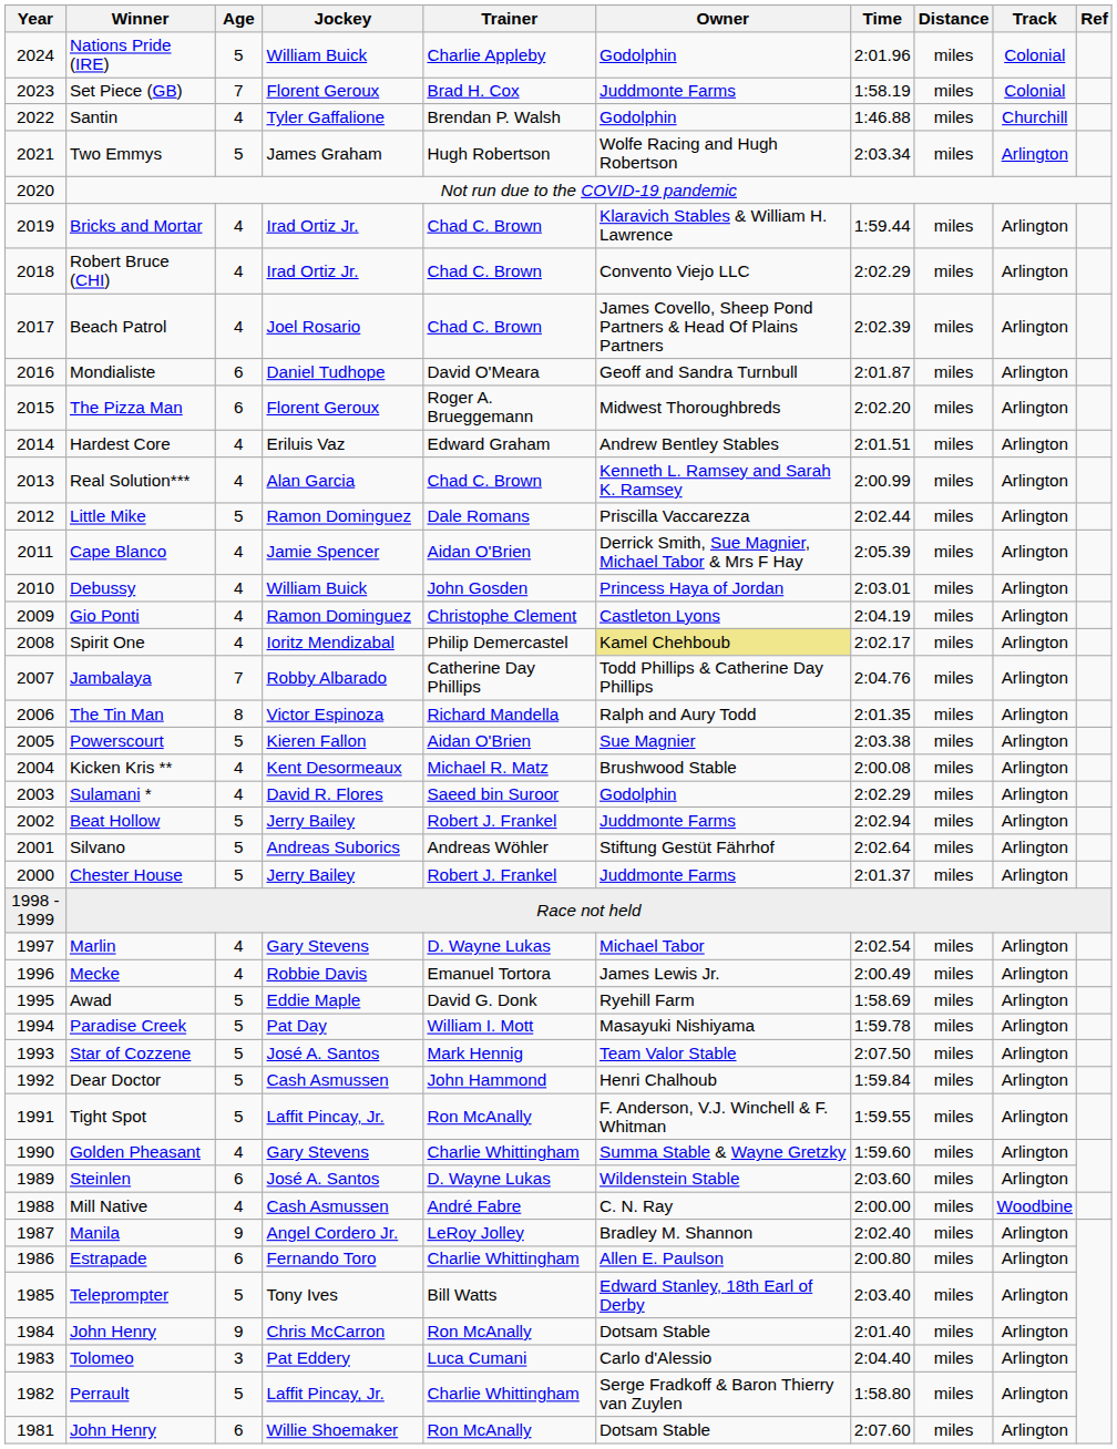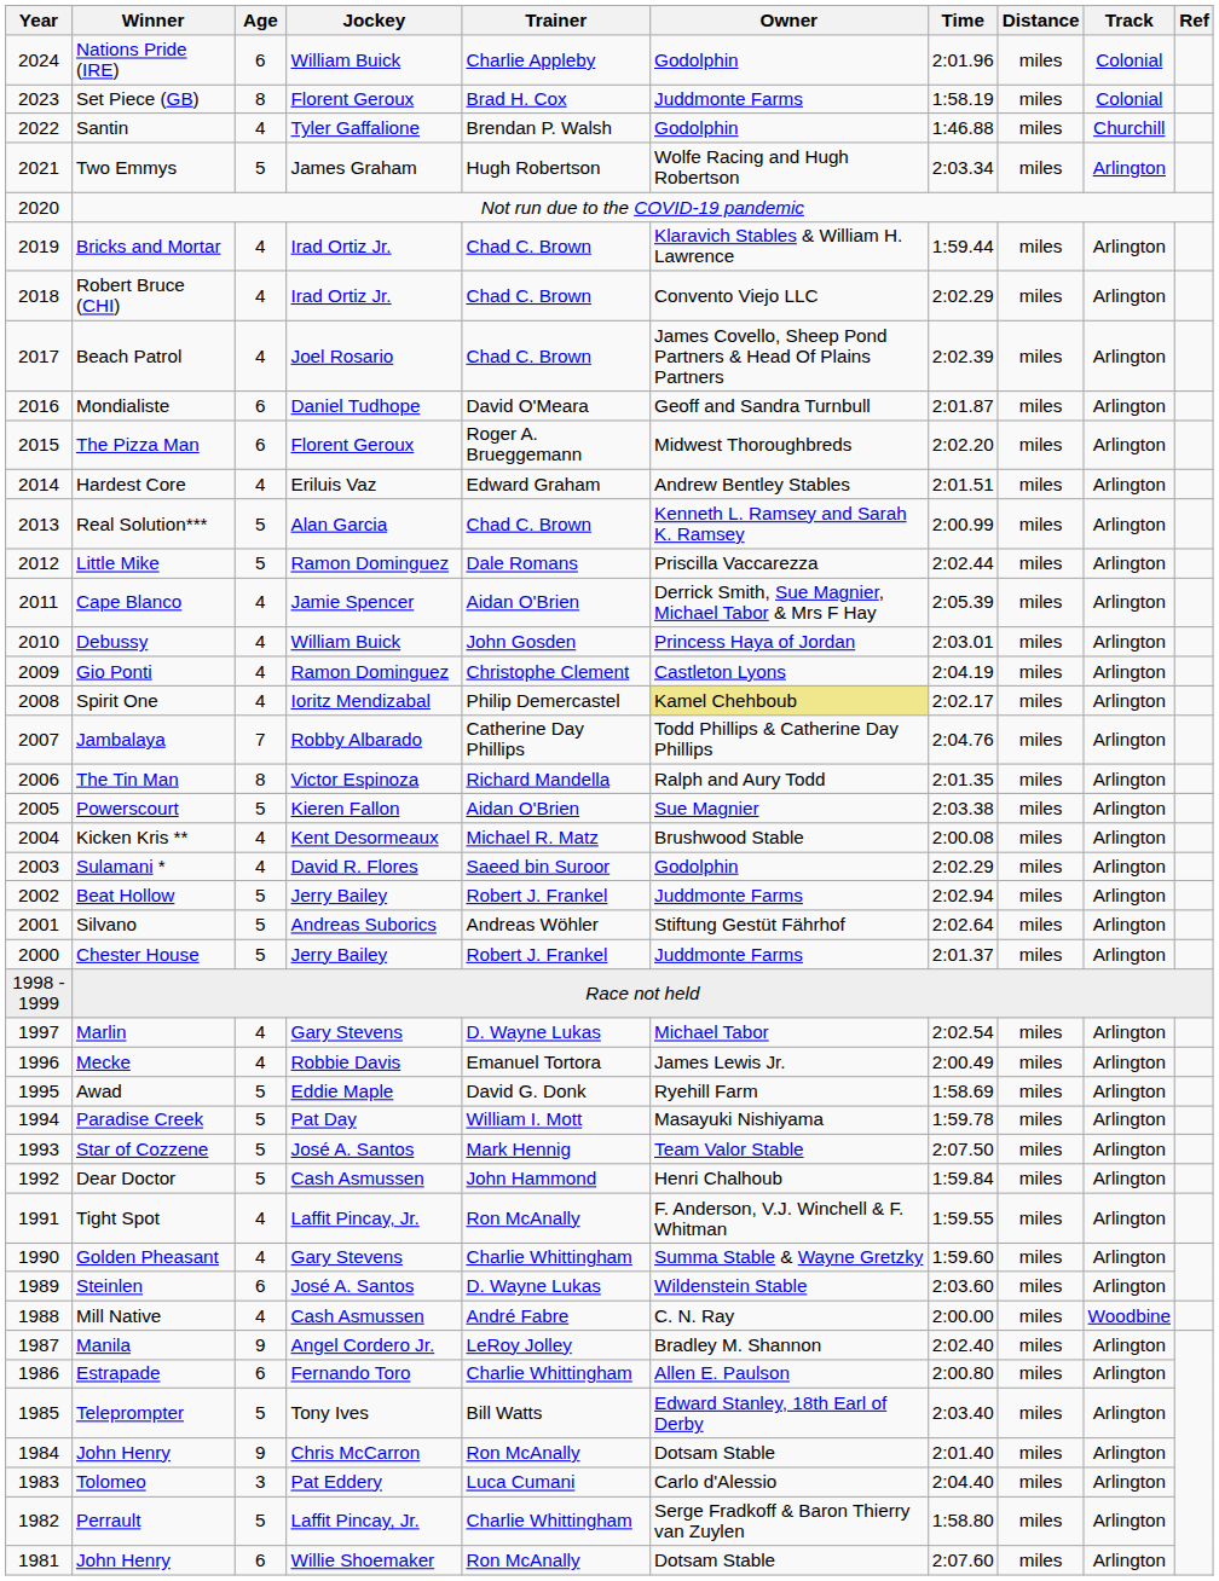 <table class="wikitable sortable" style="font-size:90%">
 <tr>
 <th style="width:45px">Year<br></th>
 <th style="width:120px">Winner<br></th>
 <th style="width:34px">Age<br></th>
 <th style="width:130px">Jockey<br></th>
 <th style="width:140px">Trainer<br></th>
 <th style="width:210px">Owner<br></th>
 <th style="width:40px">Time</th>
 <th style="width:40px">Distance</th>
 <th style="width:50px">Track</th>
 <th style="width:20px">Ref</th>
 </tr>
 <tr>
 <td align=center>2024</td>
 <td><a href='#'>Nations Pride</a> (<a href='#'>IRE</a>)</td>
-<td align=center>5</td>
+<td align=center>6</td>
 <td><a href='#'>William Buick</a></td>
 <td><a href='#'>Charlie Appleby</a></td>
 <td><a href='#'>Godolphin</a></td>
 <td align=center>2:01.96</td>
 <td align=center> miles</td>
 <td align=center><a href='#'>Colonial</a></td>
 <td align=center></td>
 </tr>
 <tr>
 <td align=center>2023</td>
 <td>Set Piece (<a href='#'>GB</a>)</td>
-<td align=center>7</td>
+<td align=center>8</td>
 <td><a href='#'>Florent Geroux</a></td>
 <td><a href='#'>Brad H. Cox</a></td>
 <td><a href='#'>Juddmonte Farms</a></td>
 <td align=center>1:58.19</td>
 <td align=center> miles</td>
 <td align=center><a href='#'>Colonial</a></td>
 <td align=center></td>
 </tr>
 <tr>
 <td align=center>2022</td>
 <td>Santin</td>
 <td align=center>4</td>
 <td><a href='#'>Tyler Gaffalione</a></td>
 <td>Brendan P. Walsh</td>
 <td><a href='#'>Godolphin</a></td>
 <td align=center>1:46.88</td>
 <td align=center> miles</td>
 <td align=center><a href='#'>Churchill</a></td>
 <td align=center></td>
 </tr>
 <tr>
 <td align=center>2021</td>
 <td>Two Emmys</td>
 <td align=center>5</td>
 <td>James Graham</td>
 <td>Hugh Robertson</td>
 <td>Wolfe Racing and Hugh Robertson</td>
 <td align=center>2:03.34</td>
 <td align=center> miles</td>
 <td align=center><a href='#'>Arlington</a></td>
 <td align=center></td>
 </tr>
 <tr>
 <td align=center>2020</td>
 <td align=center colspan=10><em>Not run due to the <a href='#'>COVID-19 pandemic</a></em></td>
 </tr>
 <tr>
 <td align=center>2019</td>
 <td><a href='#'>Bricks and Mortar</a></td>
 <td align=center>4</td>
 <td><a href='#'>Irad Ortiz Jr.</a></td>
 <td><a href='#'>Chad C. Brown</a></td>
 <td><a href='#'>Klaravich Stables</a> & William H. Lawrence</td>
 <td align=center>1:59.44</td>
 <td align=center> miles</td>
 <td align=center>Arlington</td>
 <td align=center></td>
 </tr>
 <tr>
 <td align=center>2018</td>
 <td>Robert Bruce (<a href='#'>CHI</a>)</td>
 <td align=center>4</td>
 <td><a href='#'>Irad Ortiz Jr.</a></td>
 <td><a href='#'>Chad C. Brown</a></td>
 <td>Convento Viejo LLC</td>
 <td align=center>2:02.29</td>
 <td align=center> miles</td>
 <td align=center>Arlington</td>
 <td align=center></td>
 </tr>
 <tr>
 <td align=center>2017</td>
 <td>Beach Patrol</td>
 <td align=center>4</td>
 <td><a href='#'>Joel Rosario</a></td>
 <td><a href='#'>Chad C. Brown</a></td>
 <td>James Covello, Sheep Pond Partners & Head Of Plains Partners</td>
 <td align=center>2:02.39</td>
 <td align=center> miles</td>
 <td align=center>Arlington</td>
 <td align=center></td>
 </tr>
 <tr>
 <td align=center>2016</td>
 <td>Mondialiste</td>
 <td align=center>6</td>
 <td><a href='#'>Daniel Tudhope</a></td>
 <td>David O'Meara</td>
 <td>Geoff and Sandra Turnbull</td>
 <td align=center>2:01.87</td>
 <td align=center> miles</td>
 <td align=center>Arlington</td>
 <td align=center></td>
 </tr>
 <tr>
 <td align=center>2015</td>
 <td><a href='#'>The Pizza Man</a></td>
 <td align=center>6</td>
 <td><a href='#'>Florent Geroux</a></td>
 <td>Roger A. Brueggemann</td>
 <td>Midwest Thoroughbreds</td>
 <td align=center>2:02.20</td>
 <td align=center> miles</td>
 <td align=center>Arlington</td>
 <td align=center></td>
 </tr>
 <tr>
 <td align=center>2014</td>
 <td>Hardest Core</td>
 <td align=center>4</td>
 <td>Eriluis Vaz</td>
 <td>Edward Graham</td>
 <td>Andrew Bentley Stables</td>
 <td align=center>2:01.51</td>
 <td align=center> miles</td>
 <td align=center>Arlington</td>
 <td align=center></td>
 </tr>
 <tr>
 <td align=center>2013</td>
 <td>Real Solution***</td>
-<td align=center>4</td>
+<td align=center>5</td>
 <td><a href='#'>Alan Garcia</a></td>
 <td><a href='#'>Chad C. Brown</a></td>
 <td><a href='#'>Kenneth L. Ramsey and Sarah K. Ramsey</a></td>
 <td align=center>2:00.99</td>
 <td align=center> miles</td>
 <td align=center>Arlington</td>
 <td align=center></td>
 </tr>
 <tr>
 <td align=center>2012</td>
 <td><a href='#'>Little Mike</a></td>
 <td align=center>5</td>
 <td><a href='#'>Ramon Dominguez</a></td>
 <td><a href='#'>Dale Romans</a></td>
 <td>Priscilla Vaccarezza</td>
 <td align=center>2:02.44</td>
 <td align=center> miles</td>
 <td align=center>Arlington</td>
 <td align=center></td>
 </tr>
 <tr>
 <td align=center>2011</td>
 <td><a href='#'>Cape Blanco</a></td>
 <td align=center>4</td>
 <td><a href='#'>Jamie Spencer</a></td>
 <td><a href='#'>Aidan O'Brien</a></td>
 <td>Derrick Smith, <a href='#'>Sue Magnier</a>, <a href='#'>Michael Tabor</a> & Mrs F Hay</td>
 <td align=center>2:05.39</td>
 <td align=center> miles</td>
 <td align=center>Arlington</td>
 <td align=center></td>
 </tr>
 <tr>
 <td align=center>2010</td>
 <td><a href='#'>Debussy</a></td>
 <td align=center>4</td>
 <td><a href='#'>William Buick</a></td>
 <td><a href='#'>John Gosden</a></td>
 <td><a href='#'>Princess Haya of Jordan</a></td>
 <td align=center>2:03.01</td>
 <td align=center> miles</td>
 <td align=center>Arlington</td>
 <td align=center></td>
 </tr>
 <tr>
 <td align=center>2009</td>
 <td><a href='#'>Gio Ponti</a></td>
 <td align=center>4</td>
 <td><a href='#'>Ramon Dominguez</a></td>
 <td><a href='#'>Christophe Clement</a></td>
 <td><a href='#'>Castleton Lyons</a></td>
 <td align=center>2:04.19</td>
 <td align=center> miles</td>
 <td align=center>Arlington</td>
 <td align=center></td>
 </tr>
 <tr>
 <td align=center>2008</td>
 <td>Spirit One</td>
 <td align=center>4</td>
 <td><a href='#'>Ioritz Mendizabal</a></td>
 <td>Philip Demercastel</td>
 <td style="background: khaki;">Kamel Chehboub</td>
 <td align=center>2:02.17</td>
 <td align=center> miles</td>
 <td align=center>Arlington</td>
 <td align=center></td>
 </tr>
 <tr>
 <td align=center>2007</td>
 <td><a href='#'>Jambalaya</a></td>
 <td align=center>7</td>
 <td><a href='#'>Robby Albarado</a></td>
 <td>Catherine Day Phillips</td>
 <td>Todd Phillips & Catherine Day Phillips</td>
 <td align=center>2:04.76</td>
 <td align=center> miles</td>
 <td align=center>Arlington</td>
 <td align=center></td>
 </tr>
 <tr>
 <td align=center>2006</td>
 <td><a href='#'>The Tin Man</a></td>
 <td align=center>8</td>
 <td><a href='#'>Victor Espinoza</a></td>
 <td><a href='#'>Richard Mandella</a></td>
 <td>Ralph and Aury Todd</td>
 <td align=center>2:01.35</td>
 <td align=center> miles</td>
 <td align=center>Arlington</td>
 <td align=center></td>
 </tr>
 <tr>
 <td align=center>2005</td>
 <td><a href='#'>Powerscourt</a></td>
 <td align=center>5</td>
 <td><a href='#'>Kieren Fallon</a></td>
 <td><a href='#'>Aidan O'Brien</a></td>
 <td><a href='#'>Sue Magnier</a></td>
 <td align=center>2:03.38</td>
 <td align=center> miles</td>
 <td align=center>Arlington</td>
 <td align=center></td>
 </tr>
 <tr>
 <td align=center>2004</td>
 <td>Kicken Kris **</td>
 <td align=center>4</td>
 <td><a href='#'>Kent Desormeaux</a></td>
 <td><a href='#'>Michael R. Matz</a></td>
 <td>Brushwood Stable</td>
 <td align=center>2:00.08</td>
 <td align=center> miles</td>
 <td align=center>Arlington</td>
 <td align=center></td>
 </tr>
 <tr>
 <td align=center>2003</td>
 <td><a href='#'>Sulamani</a> *</td>
 <td align=center>4</td>
 <td><a href='#'>David R. Flores</a></td>
 <td><a href='#'>Saeed bin Suroor</a></td>
 <td><a href='#'>Godolphin</a></td>
 <td align=center>2:02.29</td>
 <td align=center> miles</td>
 <td align=center>Arlington</td>
 <td align=center></td>
 </tr>
 <tr>
 <td align=center>2002</td>
 <td><a href='#'>Beat Hollow</a></td>
 <td align=center>5</td>
 <td><a href='#'>Jerry Bailey</a></td>
 <td><a href='#'>Robert J. Frankel</a></td>
 <td><a href='#'>Juddmonte Farms</a></td>
 <td align=center>2:02.94</td>
 <td align=center> miles</td>
 <td align=center>Arlington</td>
 <td align=center></td>
 </tr>
 <tr>
 <td align=center>2001</td>
 <td>Silvano</td>
 <td align=center>5</td>
 <td><a href='#'>Andreas Suborics</a></td>
 <td>Andreas Wöhler</td>
 <td>Stiftung Gestüt Fährhof</td>
 <td align=center>2:02.64</td>
 <td align=center> miles</td>
 <td align=center>Arlington</td>
 <td align=center></td>
 </tr>
 <tr>
 <td align=center>2000</td>
 <td><a href='#'>Chester House</a></td>
 <td align=center>5</td>
 <td><a href='#'>Jerry Bailey</a></td>
 <td><a href='#'>Robert J. Frankel</a></td>
 <td><a href='#'>Juddmonte Farms</a></td>
 <td align=center>2:01.37</td>
 <td align=center> miles</td>
 <td align=center>Arlington</td>
 <td align=center></td>
 </tr>
 <tr bgcolor="#eeeeee">
 <td align=center data-sort-value="1998">1998 - 1999</td>
 <td align=center colspan="9"><em>Race not held</em></td>
 </tr>
 <tr>
 <td align=center>1997</td>
 <td><a href='#'>Marlin</a></td>
 <td align=center>4</td>
 <td><a href='#'>Gary Stevens</a></td>
 <td><a href='#'>D. Wayne Lukas</a></td>
 <td><a href='#'>Michael Tabor</a></td>
 <td align=center>2:02.54</td>
 <td align=center> miles</td>
 <td align=center>Arlington</td>
 <td align=center></td>
 </tr>
 <tr>
 <td align=center>1996</td>
 <td><a href='#'>Mecke</a></td>
 <td align=center>4</td>
 <td><a href='#'>Robbie Davis</a></td>
 <td>Emanuel Tortora</td>
 <td>James Lewis Jr.</td>
 <td align=center>2:00.49</td>
 <td align=center> miles</td>
 <td align=center>Arlington</td>
 <td align=center></td>
 </tr>
 <tr>
 <td align=center>1995</td>
 <td>Awad</td>
 <td align=center>5</td>
 <td><a href='#'>Eddie Maple</a></td>
 <td>David G. Donk</td>
 <td>Ryehill Farm</td>
 <td align=center>1:58.69</td>
 <td align=center> miles</td>
 <td align=center>Arlington</td>
 <td align=center></td>
 </tr>
 <tr>
 <td align=center>1994</td>
 <td><a href='#'>Paradise Creek</a></td>
 <td align=center>5</td>
 <td><a href='#'>Pat Day</a></td>
 <td><a href='#'>William I. Mott</a></td>
 <td>Masayuki Nishiyama</td>
 <td align=center>1:59.78</td>
 <td align=center> miles</td>
 <td align=center>Arlington</td>
 <td align=center></td>
 </tr>
 <tr>
 <td align=center>1993</td>
 <td><a href='#'>Star of Cozzene</a></td>
 <td align=center>5</td>
 <td><a href='#'>José A. Santos</a></td>
 <td><a href='#'>Mark Hennig</a></td>
 <td><a href='#'>Team Valor Stable</a></td>
 <td align=center>2:07.50</td>
 <td align=center> miles</td>
 <td align=center>Arlington</td>
 <td align=center></td>
 </tr>
 <tr>
 <td align=center>1992</td>
 <td>Dear Doctor</td>
 <td align=center>5</td>
 <td><a href='#'>Cash Asmussen</a></td>
 <td><a href='#'>John Hammond</a></td>
 <td>Henri Chalhoub</td>
 <td align=center>1:59.84</td>
 <td align=center> miles</td>
 <td align=center>Arlington</td>
 <td align=center></td>
 </tr>
 <tr>
 <td align=center>1991</td>
 <td>Tight Spot</td>
-<td align=center>5</td>
+<td align=center>4</td>
 <td><a href='#'>Laffit Pincay, Jr.</a></td>
 <td><a href='#'>Ron McAnally</a></td>
 <td>F. Anderson, V.J. Winchell & F. Whitman</td>
 <td align=center>1:59.55</td>
 <td align=center> miles</td>
 <td align=center>Arlington</td>
 <td align=center></td>
 </tr>
 <tr>
 <td align=center>1990</td>
 <td><a href='#'>Golden Pheasant</a></td>
 <td align=center>4</td>
 <td><a href='#'>Gary Stevens</a></td>
 <td><a href='#'>Charlie Whittingham</a></td>
 <td><a href='#'>Summa Stable</a> & <a href='#'>Wayne Gretzky</a></td>
 <td align=center>1:59.60</td>
 <td align=center> miles</td>
 <td align=center>Arlington</td>
 </tr>
 <tr>
 <td align=center>1989</td>
 <td><a href='#'>Steinlen</a></td>
 <td align=center>6</td>
 <td><a href='#'>José A. Santos</a></td>
 <td><a href='#'>D. Wayne Lukas</a></td>
 <td><a href='#'>Wildenstein Stable</a></td>
 <td align=center>2:03.60</td>
 <td align=center> miles</td>
 <td align=center>Arlington</td>
 </tr>
 <tr>
 <td align=center>1988</td>
 <td>Mill Native</td>
 <td align=center>4</td>
 <td><a href='#'>Cash Asmussen</a></td>
 <td><a href='#'>André Fabre</a></td>
 <td>C. N. Ray</td>
 <td align=center>2:00.00</td>
 <td align=center> miles</td>
 <td align=center><a href='#'>Woodbine</a></td>
 <td align=center></td>
 </tr>
 <tr>
 <td align=center>1987</td>
 <td><a href='#'>Manila</a></td>
 <td align=center>9</td>
 <td><a href='#'>Angel Cordero Jr.</a></td>
 <td><a href='#'>LeRoy Jolley</a></td>
 <td>Bradley M. Shannon</td>
 <td align=center>2:02.40</td>
 <td align=center> miles</td>
 <td align=center>Arlington</td>
 </tr>
 <tr>
 <td align=center>1986</td>
 <td><a href='#'>Estrapade</a></td>
 <td align=center>6</td>
 <td><a href='#'>Fernando Toro</a></td>
 <td><a href='#'>Charlie Whittingham</a></td>
 <td><a href='#'>Allen E. Paulson</a></td>
 <td align=center>2:00.80</td>
 <td align=center> miles</td>
 <td align=center>Arlington</td>
 </tr>
 <tr>
 <td align=center>1985</td>
 <td><a href='#'>Teleprompter</a></td>
 <td align=center>5</td>
 <td>Tony Ives</td>
 <td>Bill Watts</td>
 <td><a href='#'>Edward Stanley, 18th Earl of Derby</a></td>
 <td align=center>2:03.40</td>
 <td align=center> miles</td>
 <td align=center>Arlington</td>
 </tr>
 <tr>
 <td align=center>1984</td>
 <td><a href='#'>John Henry</a></td>
 <td align=center>9</td>
 <td><a href='#'>Chris McCarron</a></td>
 <td><a href='#'>Ron McAnally</a></td>
 <td>Dotsam Stable</td>
 <td align=center>2:01.40</td>
 <td align=center> miles</td>
 <td align=center>Arlington</td>
 </tr>
 <tr>
 <td align=center>1983</td>
 <td><a href='#'>Tolomeo</a></td>
 <td align=center>3</td>
 <td><a href='#'>Pat Eddery</a></td>
 <td><a href='#'>Luca Cumani</a></td>
 <td>Carlo d'Alessio</td>
 <td align=center>2:04.40</td>
 <td align=center> miles</td>
 <td align=center>Arlington</td>
 </tr>
 <tr>
 <td align=center>1982</td>
 <td><a href='#'>Perrault</a></td>
 <td align=center>5</td>
 <td><a href='#'>Laffit Pincay, Jr.</a></td>
 <td><a href='#'>Charlie Whittingham</a></td>
 <td>Serge Fradkoff & Baron Thierry van Zuylen</td>
 <td align=center>1:58.80</td>
 <td align=center> miles</td>
 <td align=center>Arlington</td>
 </tr>
 <tr>
 <td align=center>1981</td>
 <td><a href='#'>John Henry</a></td>
 <td align=center>6</td>
 <td><a href='#'>Willie Shoemaker</a></td>
 <td><a href='#'>Ron McAnally</a></td>
 <td>Dotsam Stable</td>
 <td align=center>2:07.60</td>
 <td align=center> miles</td>
 <td align=center>Arlington</td>
 </tr>
 </table>
